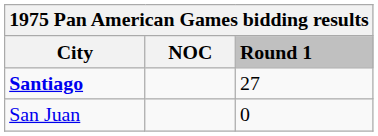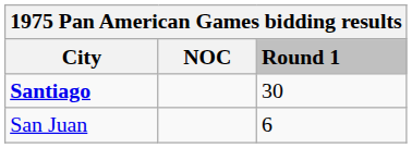 <table class="wikitable">
 <tr>
 <th colspan="7">1975 Pan American Games bidding results</th>
 </tr>
 <tr>
 <th>City</th>
 <th>NOC</th>
 <td bgcolor="silver"><strong>Round 1</strong></td>
 </tr>
 <tr>
 <td><strong><a href='#'>Santiago</a></strong></td>
 <td><strong></strong></td>
-<td>27</td>
+<td>30</td>
 </tr>
 <tr>
 <td><a href='#'>San Juan</a></td>
 <td></td>
-<td>0</td>
+<td>6</td>
 </tr>
 </table>
